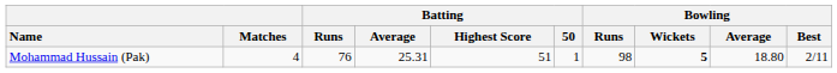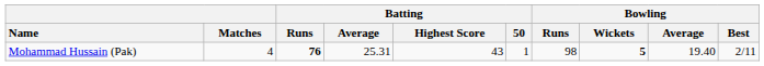 <table class="wikitable"  style="margin:1em auto 1em auto; width:80%;">
 <tr>
 <th colspan=2> </th>
 <th colspan=4>Batting</th>
 <th colspan=4>Bowling</th>
 </tr>
 <tr>
 <th style="text-align:left;">Name</th>
 <th>Matches</th>
 <th>Runs</th>
 <th>Average</th>
 <th>Highest Score</th>
 <th>50</th>
 <th>Runs</th>
 <th>Wickets</th>
 <th>Average</th>
 <th>Best</th>
 </tr>
 <tr style="text-align:right;">
 <td style="text-align:left;"><a href='#'>Mohammad Hussain</a> (Pak)</td>
 <td>4</td>
-<td>76</td>
+<td><strong>76</strong></td>
 <td>25.31</td>
-<td>51</td>
+<td>43</td>
 <td>1</td>
 <td>98</td>
 <td><strong>5</strong></td>
-<td>18.80</td>
+<td>19.40</td>
 <td>2/11</td>
 </tr>
 </table>
